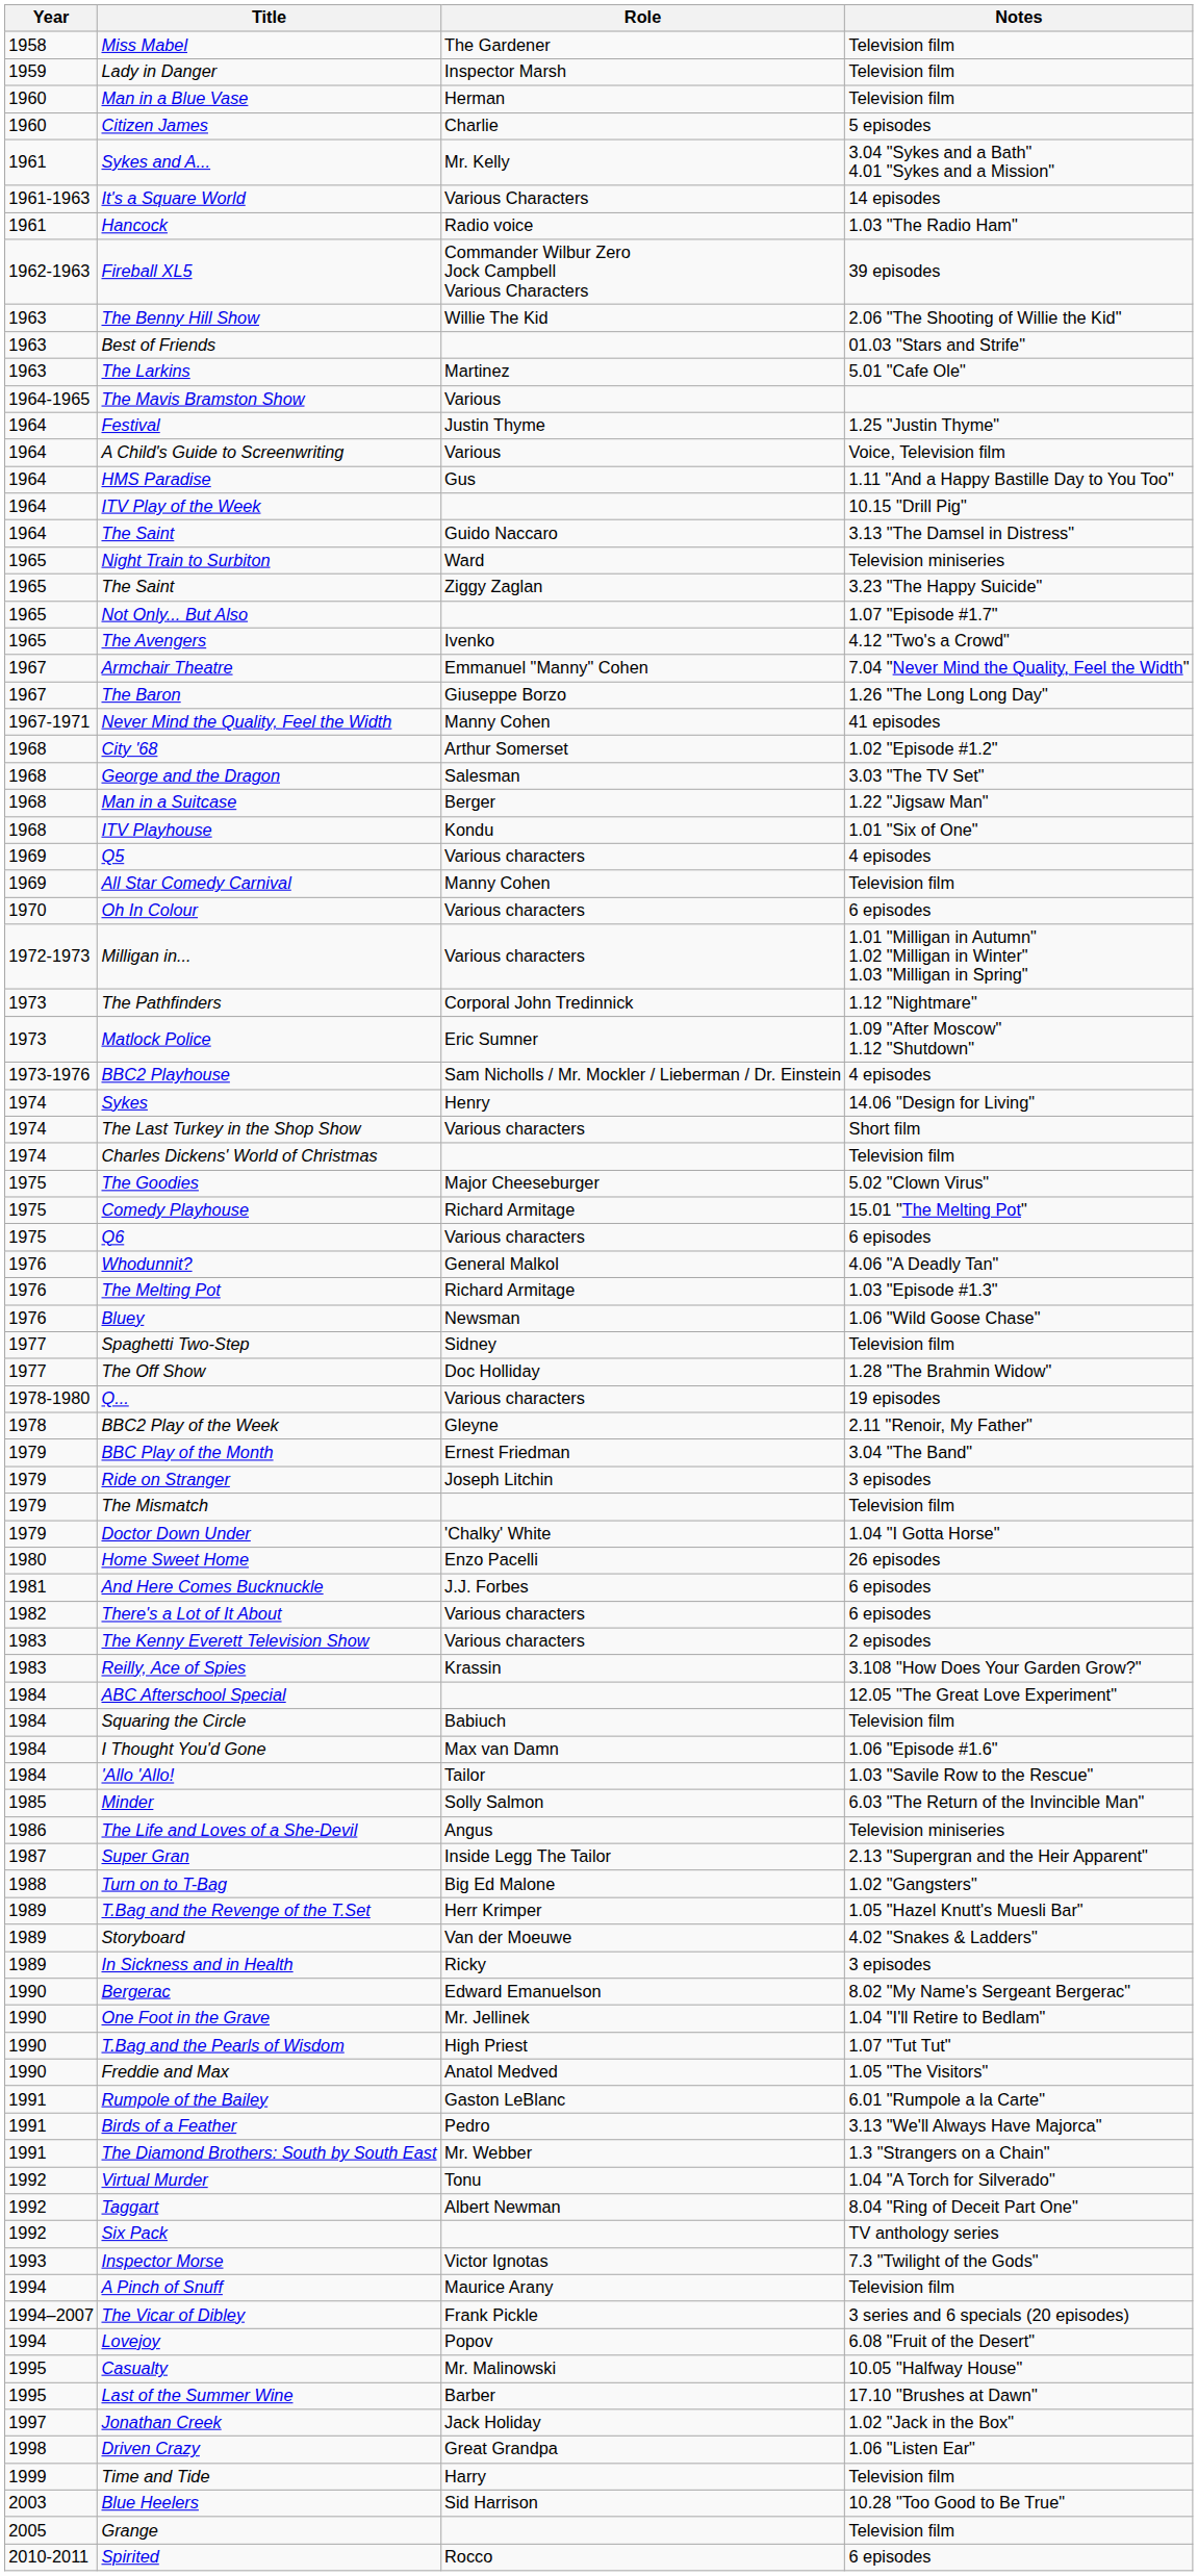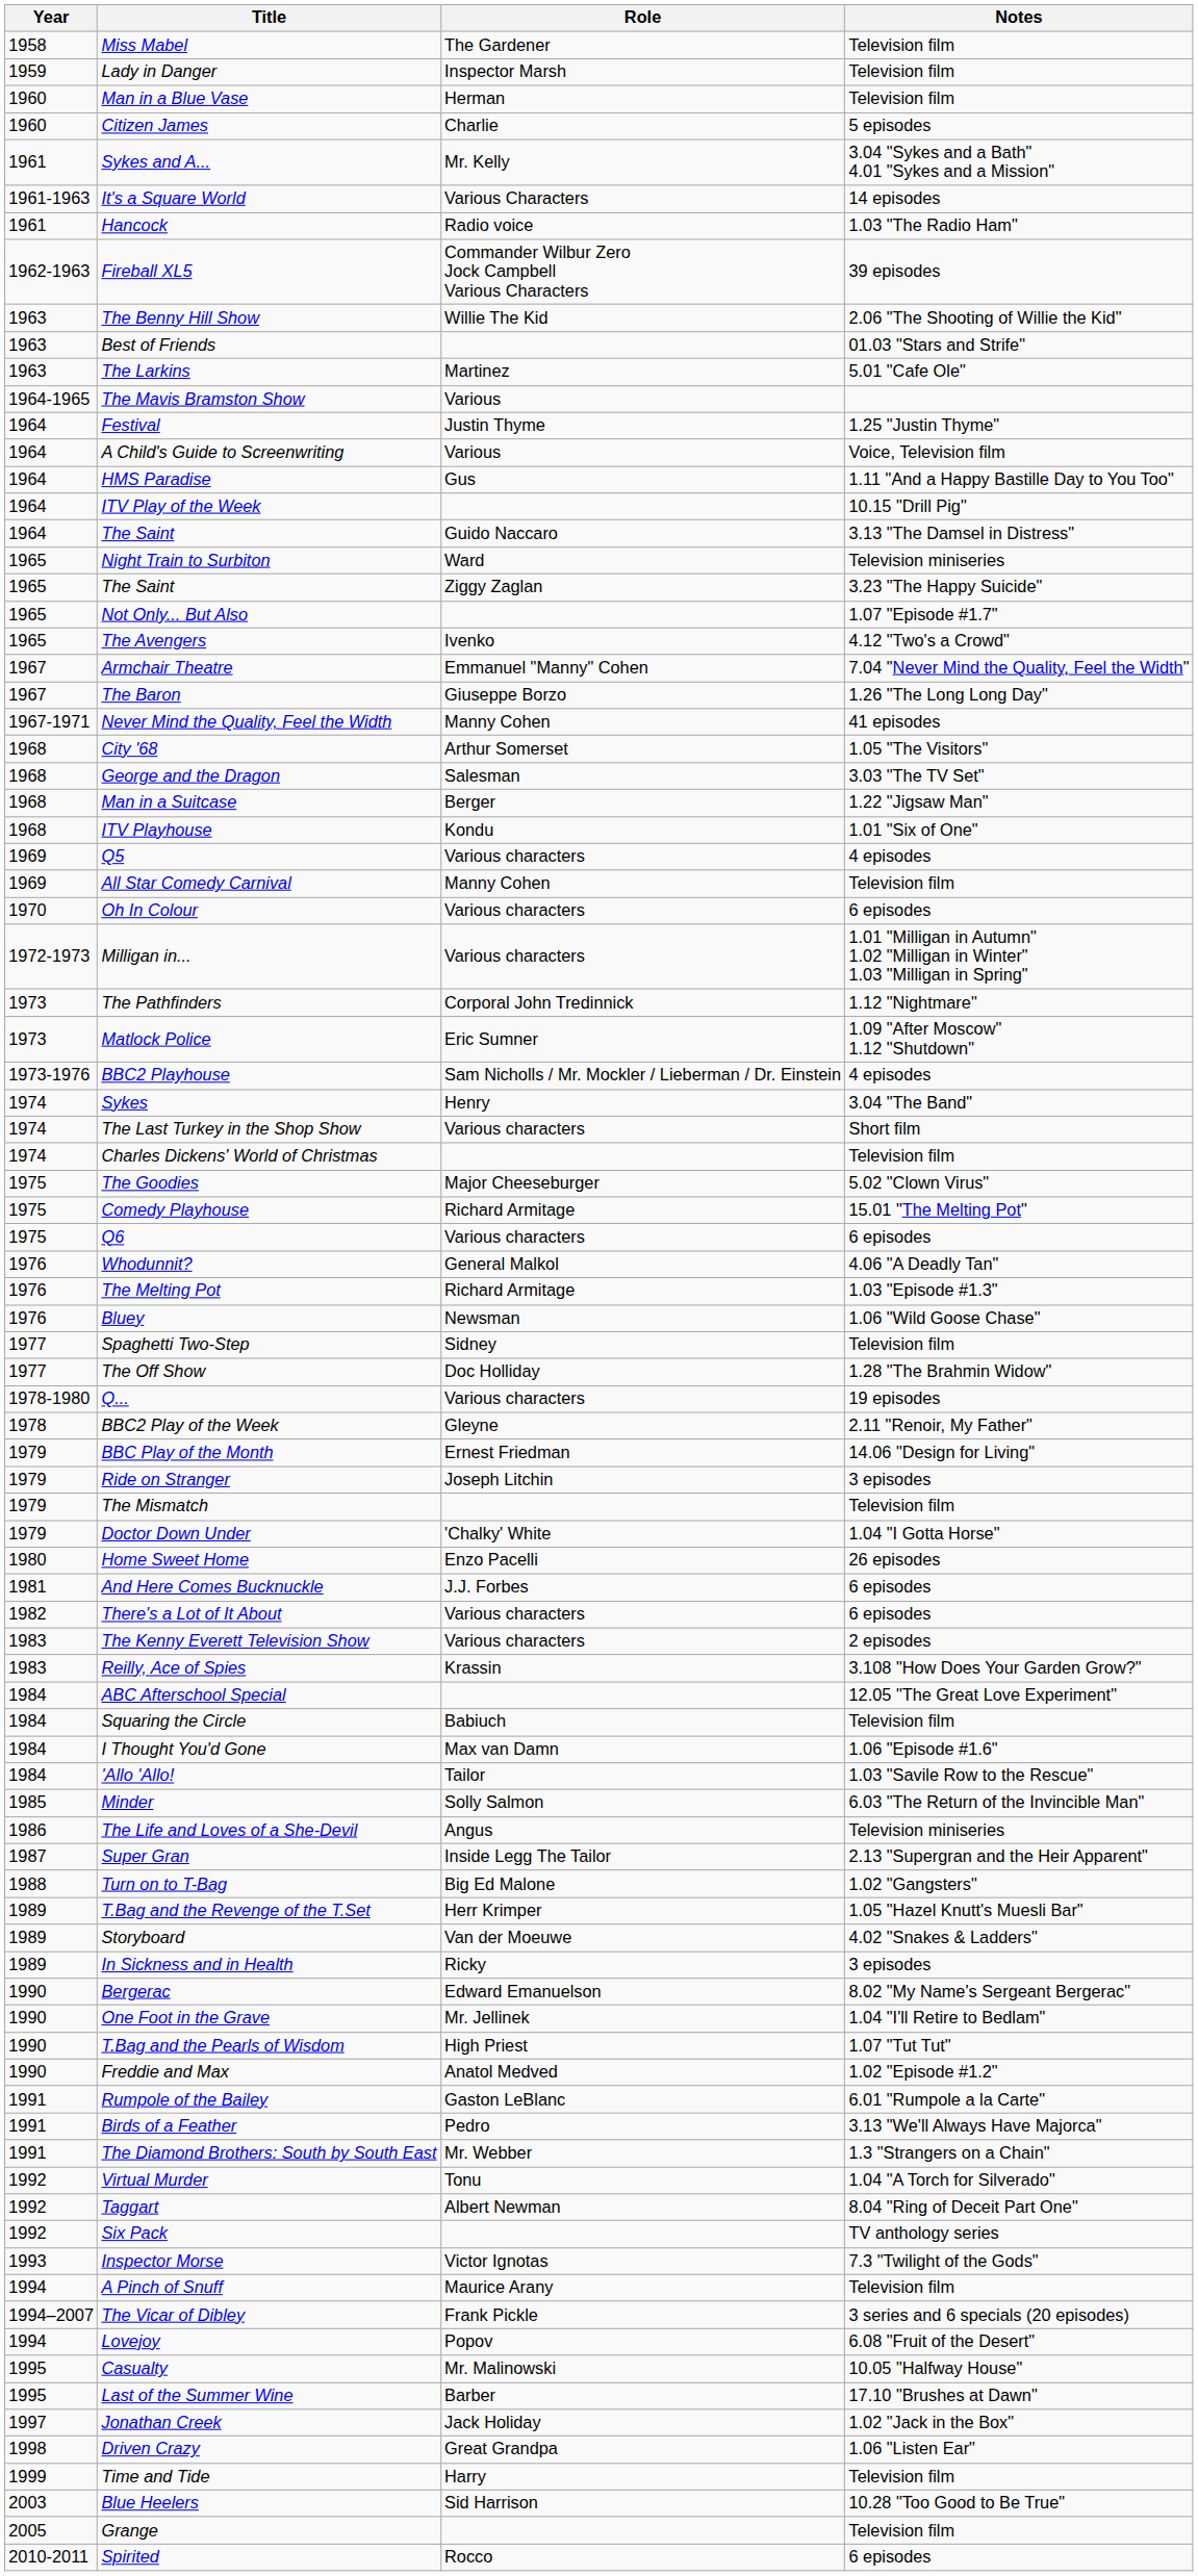 <table class="wikitable">
 <tr>
 <th>Year</th>
 <th>Title</th>
 <th>Role</th>
 <th>Notes</th>
 </tr>
 <tr>
 <td>1958</td>
 <td><em><a href='#'>Miss Mabel</a></em></td>
 <td>The Gardener</td>
 <td>Television film</td>
 </tr>
 <tr>
 <td>1959</td>
 <td><em>Lady in Danger</em></td>
 <td>Inspector Marsh</td>
 <td>Television film</td>
 </tr>
 <tr>
 <td>1960</td>
 <td><em><a href='#'>Man in a Blue Vase</a></em></td>
 <td>Herman</td>
 <td>Television film</td>
 </tr>
 <tr>
 <td>1960</td>
 <td><em><a href='#'>Citizen James</a></em></td>
 <td>Charlie</td>
 <td>5 episodes</td>
 </tr>
 <tr>
 <td>1961</td>
 <td><em><a href='#'>Sykes and A...</a></em></td>
 <td>Mr. Kelly</td>
 <td>3.04 "Sykes and a Bath"<br>4.01 "Sykes and a Mission"</td>
 </tr>
 <tr>
 <td>1961-1963</td>
 <td><em><a href='#'>It's a Square World</a></em></td>
 <td>Various Characters</td>
 <td>14 episodes</td>
 </tr>
 <tr>
 <td>1961</td>
 <td><em><a href='#'>Hancock</a></em></td>
 <td>Radio voice</td>
 <td>1.03 "The Radio Ham"</td>
 </tr>
 <tr>
 <td>1962-1963</td>
 <td><em><a href='#'>Fireball XL5</a></em></td>
 <td>Commander Wilbur Zero<br>Jock Campbell<br>Various Characters</td>
 <td>39 episodes</td>
 </tr>
 <tr>
 <td>1963</td>
 <td><em><a href='#'>The Benny Hill Show</a></em></td>
 <td>Willie The Kid</td>
 <td>2.06 "The Shooting of Willie the Kid"</td>
 </tr>
 <tr>
 <td>1963</td>
 <td><em>Best of Friends</em></td>
 <td></td>
 <td>01.03 "Stars and Strife"</td>
 </tr>
 <tr>
 <td>1963</td>
 <td><em><a href='#'>The Larkins</a></em></td>
 <td>Martinez</td>
 <td>5.01 "Cafe Ole"</td>
 </tr>
 <tr>
 <td>1964-1965</td>
 <td><em><a href='#'>The Mavis Bramston Show</a></em></td>
 <td>Various</td>
 <td></td>
 </tr>
 <tr>
 <td>1964</td>
 <td><em><a href='#'>Festival</a></em></td>
 <td>Justin Thyme</td>
 <td>1.25 "Justin Thyme"</td>
 </tr>
 <tr>
 <td>1964</td>
 <td><em>A Child's Guide to Screenwriting</em></td>
 <td>Various</td>
 <td>Voice, Television film</td>
 </tr>
 <tr>
 <td>1964</td>
 <td><em><a href='#'>HMS Paradise</a></em></td>
 <td>Gus</td>
 <td>1.11 "And a Happy Bastille Day to You Too"</td>
 </tr>
 <tr>
 <td>1964</td>
 <td><em><a href='#'>ITV Play of the Week</a></em></td>
 <td></td>
 <td>10.15 "Drill Pig"</td>
 </tr>
 <tr>
 <td>1964</td>
 <td><em><a href='#'>The Saint</a></em></td>
 <td>Guido Naccaro</td>
 <td>3.13 "The Damsel in Distress"</td>
 </tr>
 <tr>
 <td>1965</td>
 <td><em><a href='#'>Night Train to Surbiton</a></em></td>
 <td>Ward</td>
 <td>Television miniseries</td>
 </tr>
 <tr>
 <td>1965</td>
 <td><em>The Saint</em></td>
 <td>Ziggy Zaglan</td>
 <td>3.23 "The Happy Suicide"</td>
 </tr>
 <tr>
 <td>1965</td>
 <td><em><a href='#'>Not Only... But Also</a></em></td>
 <td></td>
 <td>1.07 "Episode #1.7"</td>
 </tr>
 <tr>
 <td>1965</td>
 <td><em><a href='#'>The Avengers</a></em></td>
 <td>Ivenko</td>
 <td>4.12 "Two's a Crowd"</td>
 </tr>
 <tr>
 <td>1967</td>
 <td><em><a href='#'>Armchair Theatre</a></em></td>
 <td>Emmanuel "Manny" Cohen</td>
 <td>7.04 "<a href='#'>Never Mind the Quality, Feel the Width</a>"</td>
 </tr>
 <tr>
 <td>1967</td>
 <td><em><a href='#'>The Baron</a></em></td>
 <td>Giuseppe Borzo</td>
 <td>1.26 "The Long Long Day"</td>
 </tr>
 <tr>
 <td>1967-1971</td>
 <td><em><a href='#'>Never Mind the Quality, Feel the Width</a></em></td>
 <td>Manny Cohen</td>
 <td>41 episodes</td>
 </tr>
 <tr>
 <td>1968</td>
 <td><em><a href='#'>City '68</a></em></td>
 <td>Arthur Somerset</td>
-<td>1.02 "Episode #1.2"</td>
+<td>1.05 "The Visitors"</td>
 </tr>
 <tr>
 <td>1968</td>
 <td><em><a href='#'>George and the Dragon</a></em></td>
 <td>Salesman</td>
 <td>3.03 "The TV Set"</td>
 </tr>
 <tr>
 <td>1968</td>
 <td><em><a href='#'>Man in a Suitcase</a></em></td>
 <td>Berger</td>
 <td>1.22 "Jigsaw Man"</td>
 </tr>
 <tr>
 <td>1968</td>
 <td><em><a href='#'>ITV Playhouse</a></em></td>
 <td>Kondu</td>
 <td>1.01 "Six of One"</td>
 </tr>
 <tr>
 <td>1969</td>
 <td><em><a href='#'>Q5</a></em></td>
 <td>Various characters</td>
 <td>4 episodes</td>
 </tr>
 <tr>
 <td>1969</td>
 <td><em><a href='#'>All Star Comedy Carnival</a></em></td>
 <td>Manny Cohen</td>
 <td>Television film</td>
 </tr>
 <tr>
 <td>1970</td>
 <td><em><a href='#'>Oh In Colour</a></em></td>
 <td>Various characters</td>
 <td>6 episodes</td>
 </tr>
 <tr>
 <td>1972-1973</td>
 <td><em>Milligan in...</em></td>
 <td>Various characters</td>
 <td>1.01 "Milligan in Autumn"<br>1.02 "Milligan in Winter"<br>1.03 "Milligan in Spring"</td>
 </tr>
 <tr>
 <td>1973</td>
 <td><em>The Pathfinders</em></td>
 <td>Corporal John Tredinnick</td>
 <td>1.12 "Nightmare"</td>
 </tr>
 <tr>
 <td>1973</td>
 <td><em><a href='#'>Matlock Police</a></em></td>
 <td>Eric Sumner</td>
 <td>1.09 "After Moscow"<br>1.12 "Shutdown"</td>
 </tr>
 <tr>
 <td>1973-1976</td>
 <td><em><a href='#'>BBC2 Playhouse</a></em></td>
 <td>Sam Nicholls / Mr. Mockler / Lieberman / Dr. Einstein</td>
 <td>4 episodes</td>
 </tr>
 <tr>
 <td>1974</td>
 <td><em><a href='#'>Sykes</a></em></td>
 <td>Henry</td>
-<td>14.06 "Design for Living"</td>
+<td>3.04 "The Band"</td>
 </tr>
 <tr>
 <td>1974</td>
 <td><em>The Last Turkey in the Shop Show</em></td>
 <td>Various characters</td>
 <td>Short film</td>
 </tr>
 <tr>
 <td>1974</td>
 <td><em>Charles Dickens' World of Christmas</em></td>
 <td></td>
 <td>Television film</td>
 </tr>
 <tr>
 <td>1975</td>
 <td><em><a href='#'>The Goodies</a></em></td>
 <td>Major Cheeseburger</td>
 <td>5.02 "Clown Virus"</td>
 </tr>
 <tr>
 <td>1975</td>
 <td><em><a href='#'>Comedy Playhouse</a></em></td>
 <td>Richard Armitage</td>
 <td>15.01 "<a href='#'>The Melting Pot</a>"</td>
 </tr>
 <tr>
 <td>1975</td>
 <td><em><a href='#'>Q6</a></em></td>
 <td>Various characters</td>
 <td>6 episodes</td>
 </tr>
 <tr>
 <td>1976</td>
 <td><em><a href='#'>Whodunnit?</a></em></td>
 <td>General Malkol</td>
 <td>4.06 "A Deadly Tan"</td>
 </tr>
 <tr>
 <td>1976</td>
 <td><em><a href='#'>The Melting Pot</a></em></td>
 <td>Richard Armitage</td>
 <td>1.03 "Episode #1.3"</td>
 </tr>
 <tr>
 <td>1976</td>
 <td><em><a href='#'>Bluey</a></em></td>
 <td>Newsman</td>
 <td>1.06 "Wild Goose Chase"</td>
 </tr>
 <tr>
 <td>1977</td>
 <td><em>Spaghetti Two-Step</em></td>
 <td>Sidney</td>
 <td>Television film</td>
 </tr>
 <tr>
 <td>1977</td>
 <td><em>The Off Show</em></td>
 <td>Doc Holliday</td>
 <td>1.28 "The Brahmin Widow"</td>
 </tr>
 <tr>
 <td>1978-1980</td>
 <td><em><a href='#'>Q...</a></em></td>
 <td>Various characters</td>
 <td>19 episodes</td>
 </tr>
 <tr>
 <td>1978</td>
 <td><em>BBC2 Play of the Week</em></td>
 <td>Gleyne</td>
 <td>2.11 "Renoir, My Father"</td>
 </tr>
 <tr>
 <td>1979</td>
 <td><em><a href='#'>BBC Play of the Month</a></em></td>
 <td>Ernest Friedman</td>
-<td>3.04 "The Band"</td>
+<td>14.06 "Design for Living"</td>
 </tr>
 <tr>
 <td>1979</td>
 <td><em><a href='#'>Ride on Stranger</a></em></td>
 <td>Joseph Litchin</td>
 <td>3 episodes</td>
 </tr>
 <tr>
 <td>1979</td>
 <td><em>The Mismatch</em></td>
 <td></td>
 <td>Television film</td>
 </tr>
 <tr>
 <td>1979</td>
 <td><em><a href='#'>Doctor Down Under</a></em></td>
 <td>'Chalky' White</td>
 <td>1.04 "I Gotta Horse"</td>
 </tr>
 <tr>
 <td>1980</td>
 <td><em><a href='#'>Home Sweet Home</a></em></td>
 <td>Enzo Pacelli</td>
 <td>26 episodes</td>
 </tr>
 <tr>
 <td>1981</td>
 <td><em><a href='#'>And Here Comes Bucknuckle</a></em></td>
 <td>J.J. Forbes</td>
 <td>6 episodes</td>
 </tr>
 <tr>
 <td>1982</td>
 <td><em><a href='#'>There's a Lot of It About</a></em></td>
 <td>Various characters</td>
 <td>6 episodes</td>
 </tr>
 <tr>
 <td>1983</td>
 <td><em><a href='#'>The Kenny Everett Television Show</a></em></td>
 <td>Various characters</td>
 <td>2 episodes</td>
 </tr>
 <tr>
 <td>1983</td>
 <td><em><a href='#'>Reilly, Ace of Spies</a></em></td>
 <td>Krassin</td>
 <td>3.108 "How Does Your Garden Grow?"</td>
 </tr>
 <tr>
 <td>1984</td>
 <td><em><a href='#'>ABC Afterschool Special</a></em></td>
 <td></td>
 <td>12.05 "The Great Love Experiment"</td>
 </tr>
 <tr>
 <td>1984</td>
 <td><em>Squaring the Circle</em></td>
 <td>Babiuch</td>
 <td>Television film</td>
 </tr>
 <tr>
 <td>1984</td>
 <td><em>I Thought You'd Gone</em></td>
 <td>Max van Damn</td>
 <td>1.06 "Episode #1.6"</td>
 </tr>
 <tr>
 <td>1984</td>
 <td><em><a href='#'>'Allo 'Allo!</a></em></td>
 <td>Tailor</td>
 <td>1.03 "Savile Row to the Rescue"</td>
 </tr>
 <tr>
 <td>1985</td>
 <td><em><a href='#'>Minder</a></em></td>
 <td>Solly Salmon</td>
 <td>6.03 "The Return of the Invincible Man"</td>
 </tr>
 <tr>
 <td>1986</td>
 <td><em><a href='#'>The Life and Loves of a She-Devil</a></em></td>
 <td>Angus</td>
 <td>Television miniseries</td>
 </tr>
 <tr>
 <td>1987</td>
 <td><em><a href='#'>Super Gran</a></em></td>
 <td>Inside Legg The Tailor</td>
 <td>2.13 "Supergran and the Heir Apparent"</td>
 </tr>
 <tr>
 <td>1988</td>
 <td><em><a href='#'>Turn on to T-Bag</a></em></td>
 <td>Big Ed Malone</td>
 <td>1.02 "Gangsters"</td>
 </tr>
 <tr>
 <td>1989</td>
 <td><em><a href='#'>T.Bag and the Revenge of the T.Set</a></em></td>
 <td>Herr Krimper</td>
 <td>1.05 "Hazel Knutt's Muesli Bar"</td>
 </tr>
 <tr>
 <td>1989</td>
 <td><em>Storyboard</em></td>
 <td>Van der Moeuwe</td>
 <td>4.02 "Snakes & Ladders"</td>
 </tr>
 <tr>
 <td>1989</td>
 <td><em><a href='#'>In Sickness and in Health</a></em></td>
 <td>Ricky</td>
 <td>3 episodes</td>
 </tr>
 <tr>
 <td>1990</td>
 <td><em><a href='#'>Bergerac</a></em></td>
 <td>Edward Emanuelson</td>
 <td>8.02 "My Name's Sergeant Bergerac"</td>
 </tr>
 <tr>
 <td>1990</td>
 <td><em><a href='#'>One Foot in the Grave</a></em></td>
 <td>Mr. Jellinek</td>
 <td>1.04 "I'll Retire to Bedlam"</td>
 </tr>
 <tr>
 <td>1990</td>
 <td><em><a href='#'>T.Bag and the Pearls of Wisdom</a></em></td>
 <td>High Priest</td>
 <td>1.07 "Tut Tut"</td>
 </tr>
 <tr>
 <td>1990</td>
 <td><em>Freddie and Max</em></td>
 <td>Anatol Medved</td>
-<td>1.05 "The Visitors"</td>
+<td>1.02 "Episode #1.2"</td>
 </tr>
 <tr>
 <td>1991</td>
 <td><em><a href='#'>Rumpole of the Bailey</a></em></td>
 <td>Gaston LeBlanc</td>
 <td>6.01 "Rumpole a la Carte"</td>
 </tr>
 <tr>
 <td>1991</td>
 <td><em><a href='#'>Birds of a Feather</a></em></td>
 <td>Pedro</td>
 <td>3.13 "We'll Always Have Majorca"</td>
 </tr>
 <tr>
 <td>1991</td>
 <td><em><a href='#'>The Diamond Brothers: South by South East</a></em></td>
 <td>Mr. Webber</td>
 <td>1.3 "Strangers on a Chain"</td>
 </tr>
 <tr>
 <td>1992</td>
 <td><em><a href='#'>Virtual Murder</a></em></td>
 <td>Tonu</td>
 <td>1.04 "A Torch for Silverado"</td>
 </tr>
 <tr>
 <td>1992</td>
 <td><em><a href='#'>Taggart</a></em></td>
 <td>Albert Newman</td>
 <td>8.04 "Ring of Deceit Part One"</td>
 </tr>
 <tr>
 <td>1992</td>
 <td><em><a href='#'>Six Pack</a></em></td>
 <td></td>
 <td>TV anthology series</td>
 </tr>
 <tr>
 <td>1993</td>
 <td><em><a href='#'>Inspector Morse</a></em></td>
 <td>Victor Ignotas</td>
 <td>7.3 "Twilight of the Gods"</td>
 </tr>
 <tr>
 <td>1994</td>
 <td><em><a href='#'>A Pinch of Snuff</a></em></td>
 <td>Maurice Arany</td>
 <td>Television film</td>
 </tr>
 <tr>
 <td>1994–2007</td>
 <td><em><a href='#'>The Vicar of Dibley</a></em></td>
 <td>Frank Pickle</td>
 <td>3 series and 6 specials (20 episodes)</td>
 </tr>
 <tr>
 <td>1994</td>
 <td><em><a href='#'>Lovejoy</a></em></td>
 <td>Popov</td>
 <td>6.08 "Fruit of the Desert"</td>
 </tr>
 <tr>
 <td>1995</td>
 <td><em><a href='#'>Casualty</a></em></td>
 <td>Mr. Malinowski</td>
 <td>10.05 "Halfway House"</td>
 </tr>
 <tr>
 <td>1995</td>
 <td><em><a href='#'>Last of the Summer Wine</a></em></td>
 <td>Barber</td>
 <td>17.10 "Brushes at Dawn"</td>
 </tr>
 <tr>
 <td>1997</td>
 <td><em><a href='#'>Jonathan Creek</a></em></td>
 <td>Jack Holiday</td>
 <td>1.02 "Jack in the Box"</td>
 </tr>
 <tr>
 <td>1998</td>
 <td><em><a href='#'>Driven Crazy</a></em></td>
 <td>Great Grandpa</td>
 <td>1.06 "Listen Ear"</td>
 </tr>
 <tr>
 <td>1999</td>
 <td><em>Time and Tide</em></td>
 <td>Harry</td>
 <td>Television film</td>
 </tr>
 <tr>
 <td>2003</td>
 <td><em><a href='#'>Blue Heelers</a></em></td>
 <td>Sid Harrison</td>
 <td>10.28 "Too Good to Be True"</td>
 </tr>
 <tr>
 <td>2005</td>
 <td><em>Grange</em></td>
 <td></td>
 <td>Television film</td>
 </tr>
 <tr>
 <td>2010-2011</td>
 <td><em><a href='#'>Spirited</a></em></td>
 <td>Rocco</td>
 <td>6 episodes</td>
 </tr>
 </table>
